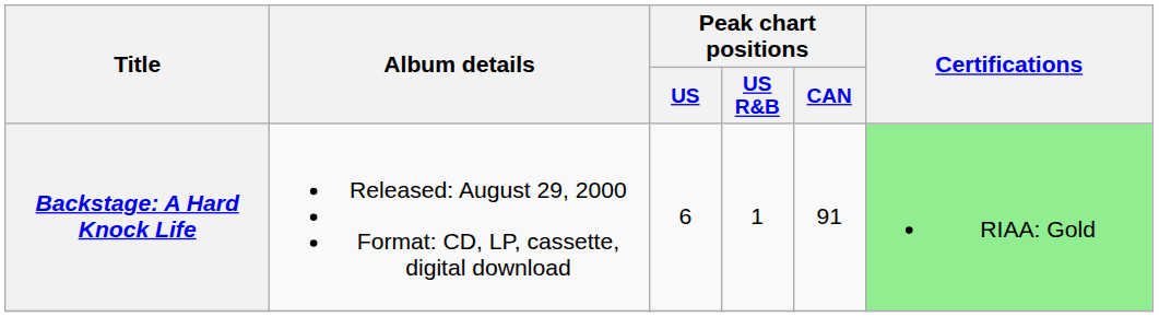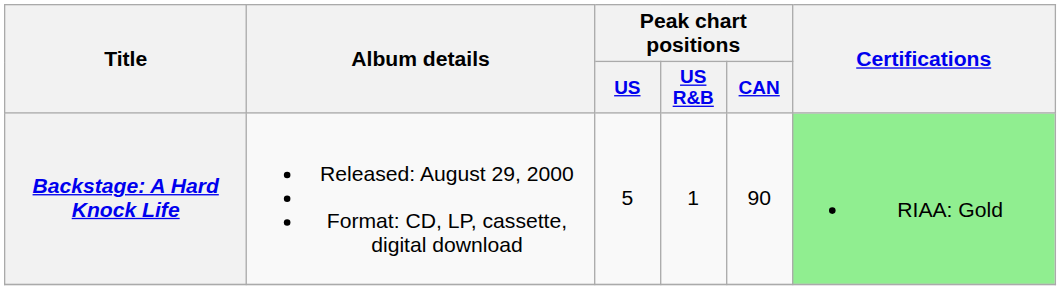 <table class="wikitable plainrowheaders" style="text-align:center;">
 <tr>
 <th scope="col" rowspan="2" style="width:11em;">Title</th>
 <th scope="col" rowspan="2" style="width:16em;">Album details</th>
 <th scope="col" colspan="3">Peak chart positions</th>
 <th scope="col" rowspan="2" style="width:12em;"><a href='#'>Certifications</a></th>
 </tr>
 <tr>
 <th style="width:3em;font-size:90%;"><a href='#'>US</a><br></th>
 <th style="width:3em;font-size:90%;"><a href='#'>US R&B</a><br></th>
 <th style="width:3em;font-size:90%;"><a href='#'>CAN</a><br></th>
 </tr>
 <tr>
 <th scope="row"><em><a href='#'>Backstage: A Hard Knock Life</a></em></th>
 <td><br><ul><li>Released: August 29, 2000</li><li></li><li>Format: CD, LP, cassette, digital download</li></ul></td>
-<td>6</td>
+<td>5</td>
 <td>1</td>
-<td>91</td>
+<td>90</td>
 <td style="background: lightgreen;"><br><ul><li>RIAA: Gold</li></ul></td>
 </tr>
 <tr>
 </tr>
 </table>
